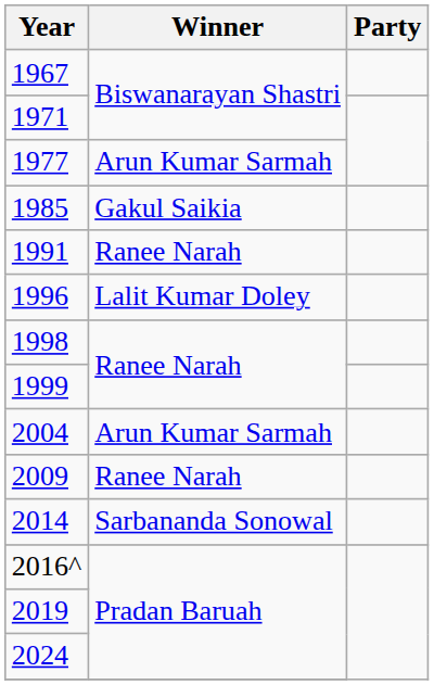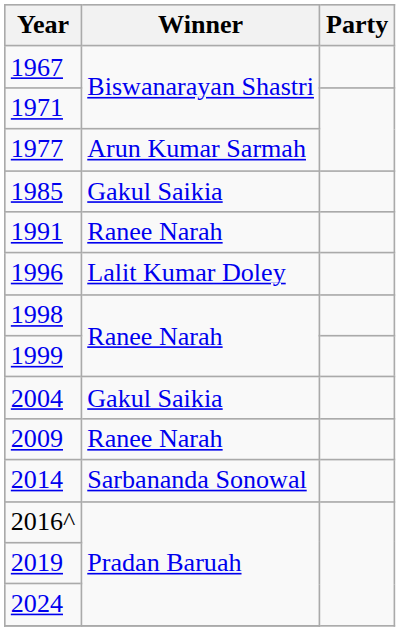 <table class="wikitable sortable">
 <tr>
 <th>Year</th>
 <th>Winner</th>
 <th colspan=2>Party</th>
 </tr>
 <tr>
 <td><a href='#'>1967</a></td>
 <td rowspan="2"><a href='#'>Biswanarayan Shastri</a></td>
 <td></td>
 </tr>
 <tr>
 <td><a href='#'>1971</a></td>
 </tr>
 <tr>
 <td><a href='#'>1977</a></td>
 <td><a href='#'>Arun Kumar Sarmah</a></td>
 </tr>
 <tr>
 <td><a href='#'>1985</a></td>
 <td><a href='#'>Gakul Saikia</a></td>
 <td></td>
 </tr>
 <tr>
 <td><a href='#'>1991</a></td>
 <td><a href='#'>Ranee Narah</a></td>
 <td></td>
 </tr>
 <tr>
 <td><a href='#'>1996</a></td>
 <td><a href='#'>Lalit Kumar Doley</a></td>
 <td></td>
 </tr>
 <tr>
 <td><a href='#'>1998</a></td>
 <td rowspan="2"><a href='#'>Ranee Narah</a></td>
 <td></td>
 </tr>
 <tr>
 <td><a href='#'>1999</a></td>
 </tr>
 <tr>
 <td><a href='#'>2004</a></td>
-<td><a href='#'>Arun Kumar Sarmah</a></td>
+<td><a href='#'>Gakul Saikia</a></td>
 <td></td>
 </tr>
 <tr>
 <td><a href='#'>2009</a></td>
 <td><a href='#'>Ranee Narah</a></td>
 <td></td>
 </tr>
 <tr>
 <td><a href='#'>2014</a></td>
 <td><a href='#'>Sarbananda Sonowal</a></td>
 <td></td>
 </tr>
 <tr>
 <td>2016^</td>
 <td rowspan="3"><a href='#'>Pradan Baruah</a></td>
 </tr>
 <tr>
 <td><a href='#'>2019</a></td>
 </tr>
 <tr>
 <td><a href='#'>2024</a></td>
 </tr>
 <tr>
 </tr>
 </table>
